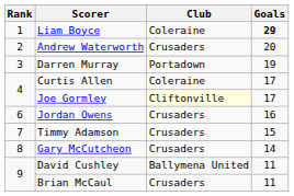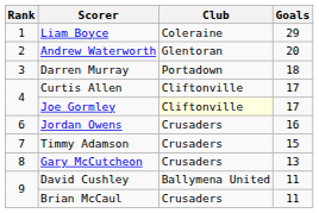 <table class="wikitable" style="text-align:center">
 <tr>
 <th>Rank</th>
 <th>Scorer</th>
 <th>Club</th>
 <th>Goals</th>
 </tr>
 <tr>
 <td>1</td>
 <td align="left"> <a href='#'>Liam Boyce</a></td>
 <td align="left">Coleraine</td>
-<td><strong>29</strong></td>
+<td>29</td>
 </tr>
 <tr>
 <td>2</td>
 <td align="left"> <a href='#'>Andrew Waterworth</a></td>
-<td align="left">Crusaders</td>
+<td align="left">Glentoran</td>
 <td>20</td>
 </tr>
 <tr>
 <td>3</td>
 <td align="left"> Darren Murray</td>
 <td align="left">Portadown</td>
-<td>19</td>
+<td>18</td>
 </tr>
 <tr>
 <td rowspan="2">4</td>
 <td align="left"> Curtis Allen</td>
-<td align="left">Coleraine</td>
+<td align="left">Cliftonville</td>
 <td>17</td>
 </tr>
 <tr>
 <td align="left"> <a href='#'>Joe Gormley</a></td>
 <td align="left" style="background: lightyellow;">Cliftonville</td>
 <td>17</td>
 </tr>
 <tr>
 <td>6</td>
 <td align="left"> <a href='#'>Jordan Owens</a></td>
 <td align="left">Crusaders</td>
 <td>16</td>
 </tr>
 <tr>
 <td>7</td>
 <td align="left"> Timmy Adamson</td>
 <td align="left">Crusaders</td>
 <td>15</td>
 </tr>
 <tr>
 <td>8</td>
 <td align="left"> <a href='#'>Gary McCutcheon</a></td>
 <td align="left">Crusaders</td>
-<td>14</td>
+<td>13</td>
 </tr>
 <tr>
 <td rowspan="2">9</td>
 <td align="left"> David Cushley</td>
 <td align="left">Ballymena United</td>
 <td>11</td>
 </tr>
 <tr>
 <td align="left"> Brian McCaul</td>
 <td align="left">Crusaders</td>
 <td>11</td>
 </tr>
 </table>
